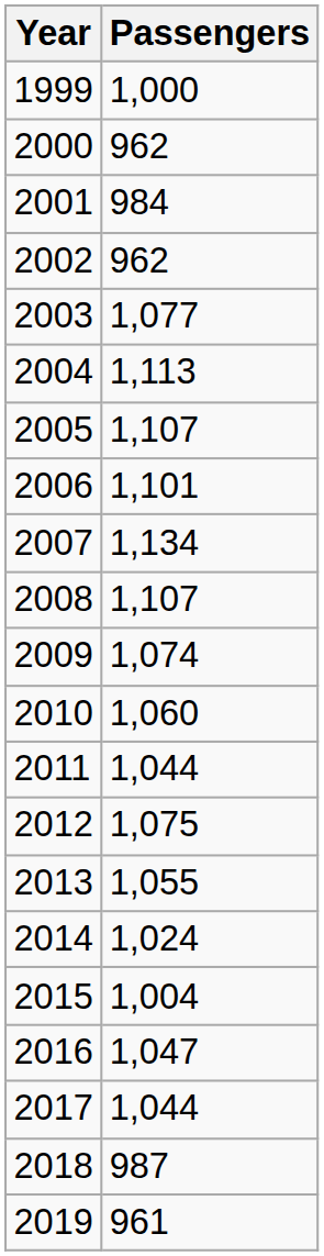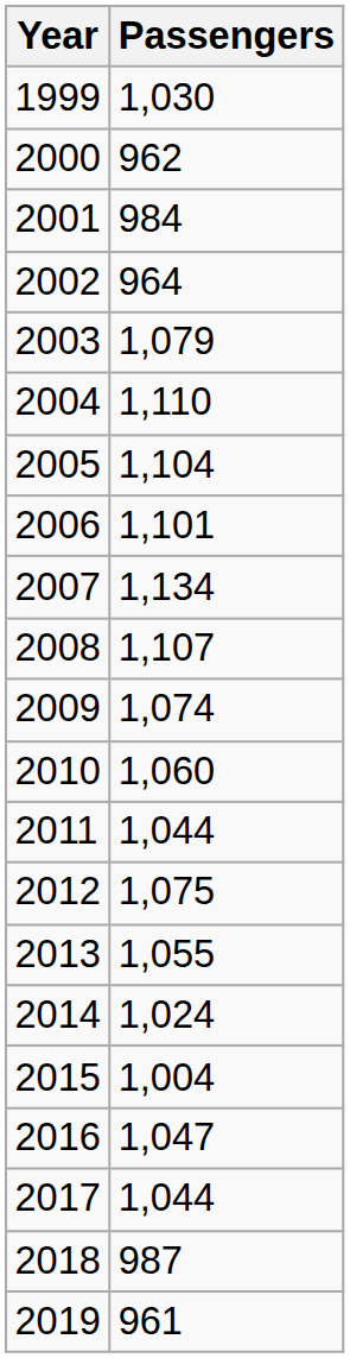 <table class="wikitable">
 <tr>
 <th>Year</th>
 <th>Passengers</th>
 </tr>
 <tr>
 <td>1999</td>
-<td>1,000</td>
+<td>1,030</td>
 </tr>
 <tr>
 <td>2000</td>
 <td>962</td>
 </tr>
 <tr>
 <td>2001</td>
 <td>984</td>
 </tr>
 <tr>
 <td>2002</td>
-<td>962</td>
+<td>964</td>
 </tr>
 <tr>
 <td>2003</td>
-<td>1,077</td>
+<td>1,079</td>
 </tr>
 <tr>
 <td>2004</td>
-<td>1,113</td>
+<td>1,110</td>
 </tr>
 <tr>
 <td>2005</td>
-<td>1,107</td>
+<td>1,104</td>
 </tr>
 <tr>
 <td>2006</td>
 <td>1,101</td>
 </tr>
 <tr>
 <td>2007</td>
 <td>1,134</td>
 </tr>
 <tr>
 <td>2008</td>
 <td>1,107</td>
 </tr>
 <tr>
 <td>2009</td>
 <td>1,074</td>
 </tr>
 <tr>
 <td>2010</td>
 <td>1,060</td>
 </tr>
 <tr>
 <td>2011</td>
 <td>1,044</td>
 </tr>
 <tr>
 <td>2012</td>
 <td>1,075</td>
 </tr>
 <tr>
 <td>2013</td>
 <td>1,055</td>
 </tr>
 <tr>
 <td>2014</td>
 <td>1,024</td>
 </tr>
 <tr>
 <td>2015</td>
 <td>1,004</td>
 </tr>
 <tr>
 <td>2016</td>
 <td>1,047</td>
 </tr>
 <tr>
 <td>2017</td>
 <td>1,044</td>
 </tr>
 <tr>
 <td>2018</td>
 <td>987</td>
 </tr>
 <tr>
 <td>2019</td>
 <td>961</td>
 </tr>
 </table>
